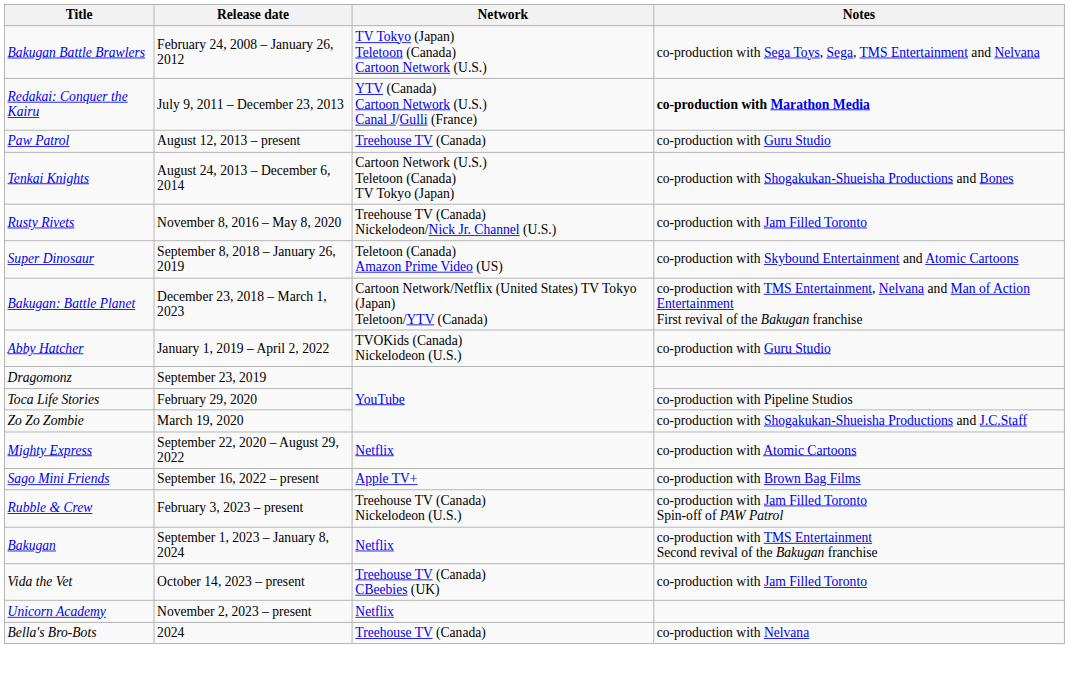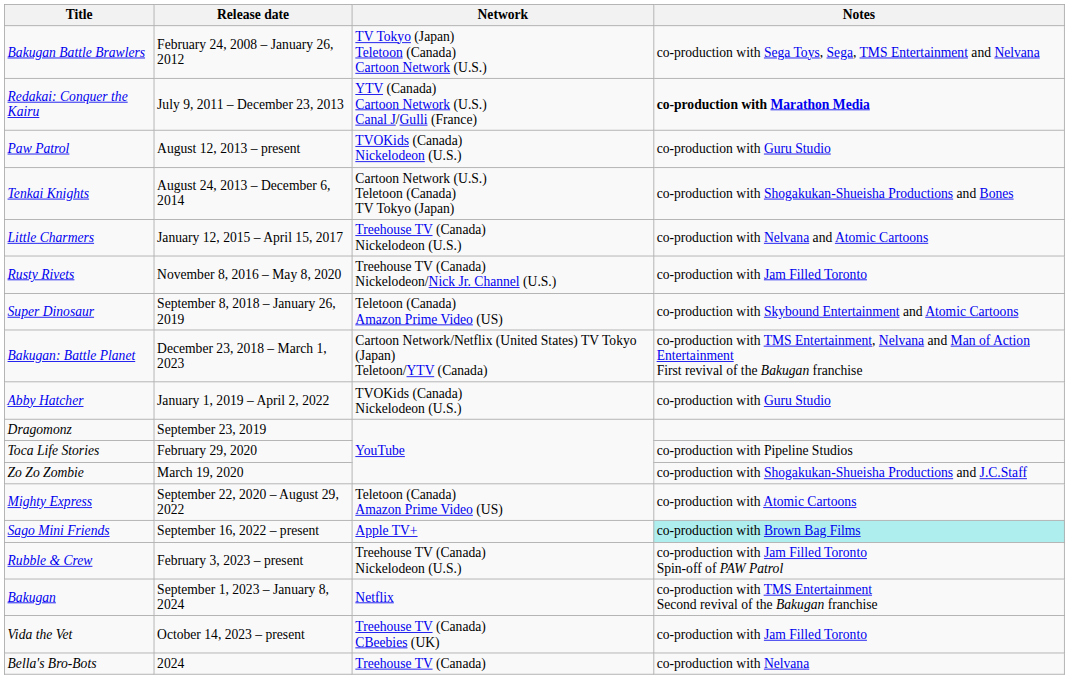 <table class="wikitable sortable">
 <tr>
 <th>Title</th>
 <th>Release date</th>
 <th>Network</th>
 <th>Notes</th>
 </tr>
 <tr>
 <td><em><a href='#'>Bakugan Battle Brawlers</a></em></td>
 <td>February 24, 2008 – January 26, 2012</td>
 <td><a href='#'>TV Tokyo</a> (Japan)<br><a href='#'>Teletoon</a> (Canada)<br><a href='#'>Cartoon Network</a> (U.S.)</td>
 <td>co-production with <a href='#'>Sega Toys</a>, <a href='#'>Sega</a>, <a href='#'>TMS Entertainment</a> and <a href='#'>Nelvana</a></td>
 </tr>
 <tr>
 <td><em><a href='#'>Redakai: Conquer the Kairu</a></em></td>
 <td>July 9, 2011 – December 23, 2013</td>
 <td><a href='#'>YTV</a> (Canada)<br><a href='#'>Cartoon Network</a> (U.S.)<br><a href='#'>Canal J</a>/<a href='#'>Gulli</a> (France)</td>
 <td><strong>co-production with <a href='#'>Marathon Media</a></strong></td>
 </tr>
 <tr>
 <td><em><a href='#'>Paw Patrol</a></em></td>
 <td>August 12, 2013 – present</td>
-<td><a href='#'>Treehouse TV</a> (Canada)</td>
+<td><a href='#'>TVOKids</a> (Canada)<br><a href='#'>Nickelodeon</a> (U.S.)</td>
 <td>co-production with <a href='#'>Guru Studio</a></td>
 </tr>
 <tr>
 <td><em><a href='#'>Tenkai Knights</a></em></td>
 <td>August 24, 2013 – December 6, 2014</td>
 <td>Cartoon Network (U.S.)<br>Teletoon (Canada)<br>TV Tokyo (Japan)</td>
 <td>co-production with <a href='#'>Shogakukan-Shueisha Productions</a> and <a href='#'>Bones</a></td>
+</tr>
+<tr>
+<td><em><a href='#'>Little Charmers</a></em></td>
+<td>January 12, 2015 – April 15, 2017</td>
+<td><a href='#'>Treehouse TV</a> (Canada)<br>Nickelodeon (U.S.)</td>
+<td>co-production with <a href='#'>Nelvana</a> and <a href='#'>Atomic Cartoons</a></td>
 </tr>
 <tr>
 <td><em><a href='#'>Rusty Rivets</a></em></td>
 <td>November 8, 2016 – May 8, 2020</td>
 <td>Treehouse TV (Canada)<br>Nickelodeon/<a href='#'>Nick Jr. Channel</a> (U.S.)</td>
 <td>co-production with <a href='#'>Jam Filled Toronto</a></td>
 </tr>
 <tr>
 <td><em><a href='#'>Super Dinosaur</a></em></td>
 <td>September 8, 2018 – January 26, 2019</td>
 <td>Teletoon (Canada)<br><a href='#'>Amazon Prime Video</a> (US)</td>
 <td>co-production with <a href='#'>Skybound Entertainment</a> and <a href='#'>Atomic Cartoons</a></td>
 </tr>
 <tr>
 <td><em><a href='#'>Bakugan: Battle Planet</a></em></td>
 <td>December 23, 2018 – March 1, 2023</td>
 <td>Cartoon Network/Netflix (United States) TV Tokyo (Japan)<br>Teletoon/<a href='#'>YTV</a> (Canada)</td>
 <td>co-production with <a href='#'>TMS Entertainment</a>, <a href='#'>Nelvana</a> and <a href='#'>Man of Action Entertainment</a><br>First revival of the <em>Bakugan</em> franchise</td>
 </tr>
 <tr>
 <td><em><a href='#'>Abby Hatcher</a></em></td>
 <td>January 1, 2019 – April 2, 2022</td>
 <td>TVOKids (Canada)<br>Nickelodeon (U.S.)</td>
 <td>co-production with <a href='#'>Guru Studio</a></td>
 </tr>
 <tr>
 <td><em>Dragomonz</em></td>
 <td>September 23, 2019</td>
 <td rowspan="3"><a href='#'>YouTube</a></td>
 <td></td>
 </tr>
 <tr>
 <td><em>Toca Life Stories</em></td>
 <td>February 29, 2020</td>
 <td>co-production with Pipeline Studios</td>
 </tr>
 <tr>
 <td><em>Zo Zo Zombie</em></td>
 <td>March 19, 2020</td>
 <td>co-production with <a href='#'>Shogakukan-Shueisha Productions</a> and <a href='#'>J.C.Staff</a></td>
 </tr>
 <tr>
 <td><em><a href='#'>Mighty Express</a></em></td>
 <td>September 22, 2020 – August 29, 2022</td>
-<td><a href='#'>Netflix</a></td>
+<td>Teletoon (Canada)<br><a href='#'>Amazon Prime Video</a> (US)</td>
 <td>co-production with <a href='#'>Atomic Cartoons</a></td>
 </tr>
 <tr>
 <td><em><a href='#'>Sago Mini Friends</a></em></td>
 <td>September 16, 2022 – present</td>
 <td><a href='#'>Apple TV+</a></td>
-<td>co-production with <a href='#'>Brown Bag Films</a></td>
+<td style="background: paleturquoise;">co-production with <a href='#'>Brown Bag Films</a></td>
 </tr>
 <tr>
 <td><em><a href='#'>Rubble & Crew</a></em></td>
 <td>February 3, 2023 – present</td>
 <td>Treehouse TV (Canada)<br>Nickelodeon (U.S.)</td>
 <td>co-production with <a href='#'>Jam Filled Toronto</a><br>Spin-off of <em>PAW Patrol</em></td>
 </tr>
 <tr>
 <td><em><a href='#'>Bakugan</a></em></td>
 <td>September 1, 2023 – January 8, 2024</td>
 <td><a href='#'>Netflix</a></td>
 <td>co-production with <a href='#'>TMS Entertainment</a><br>Second revival of the <em>Bakugan</em> franchise</td>
 </tr>
 <tr>
 <td><em>Vida the Vet</em></td>
 <td>October 14, 2023 – present</td>
 <td><a href='#'>Treehouse TV</a> (Canada)<br><a href='#'>CBeebies</a> (UK)</td>
 <td>co-production with <a href='#'>Jam Filled Toronto</a></td>
 </tr>
 <tr>
-<td><em><a href='#'>Unicorn Academy</a></em></td>
-<td>November 2, 2023 – present</td>
-<td><a href='#'>Netflix</a></td>
-<td></td>
-</tr>
-<tr>
 <td><em>Bella's Bro-Bots</em></td>
 <td>2024</td>
 <td><a href='#'>Treehouse TV</a> (Canada)</td>
 <td>co-production with <a href='#'>Nelvana</a></td>
 </tr>
 </table>
